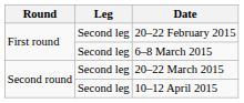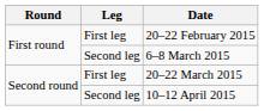 <table class="wikitable">
 <tr>
 <th>Round</th>
 <th>Leg</th>
 <th>Date</th>
 </tr>
 <tr>
 <td rowspan=2>First round</td>
-<td>Second leg</td>
+<td>First leg</td>
 <td>20–22 February 2015</td>
 </tr>
 <tr>
 <td>Second leg</td>
 <td>6–8 March 2015</td>
 </tr>
 <tr>
 <td rowspan=2>Second round</td>
-<td>Second leg</td>
+<td>First leg</td>
 <td>20–22 March 2015</td>
 </tr>
 <tr>
 <td>Second leg</td>
 <td>10–12 April 2015</td>
 </tr>
 </table>
